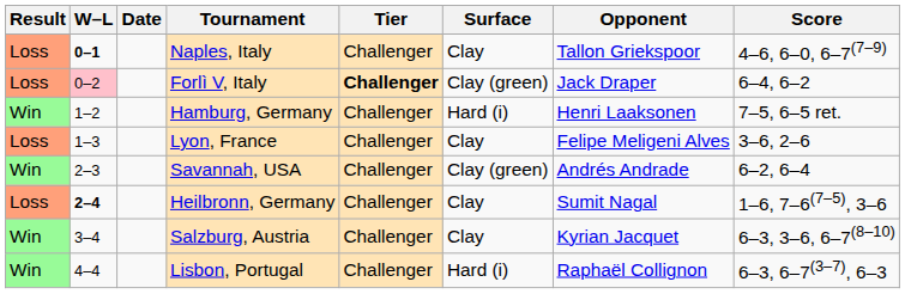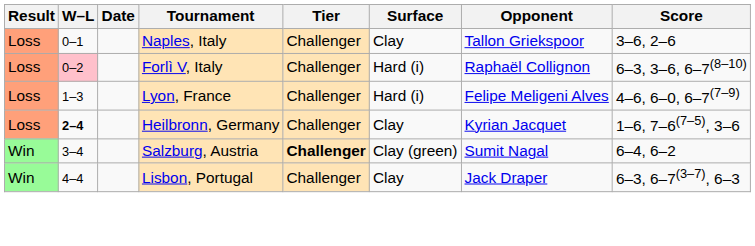 <table class="sortable wikitable">
 <tr>
 <th>Result</th>
 <th class="unsortable">W–L</th>
 <th>Date</th>
 <th>Tournament</th>
 <th>Tier</th>
 <th>Surface</th>
 <th>Opponent</th>
 <th class="unsortable">Score</th>
 </tr>
 <tr>
 <td bgcolor=ffa07a>Loss</td>
-<td><strong><small>0–1</small></strong></td>
+<td><small>0–1</small></td>
 <td><a href='#'></a></td>
 <td style="background:moccasin;"><a href='#'>Naples</a>, Italy</td>
 <td style="background:moccasin;">Challenger</td>
 <td>Clay</td>
 <td> <a href='#'>Tallon Griekspoor</a></td>
-<td>4–6, 6–0, 6–7<sup>(7–9)</sup></td>
+<td>3–6, 2–6</td>
 </tr>
 <tr>
 <td bgcolor=ffa07a>Loss</td>
 <td style="background: pink;"><small>0–2</small></td>
 <td><a href='#'></a></td>
 <td style="background:moccasin;"><a href='#'>Forlì V</a>, Italy</td>
-<td style="background:moccasin;"><strong>Challenger</strong></td>
-<td>Clay (green)</td>
-<td> <a href='#'>Jack Draper</a></td>
-<td>6–4, 6–2</td>
-</tr>
-<tr>
-<td bgcolor=98fb98>Win</td>
-<td><small>1–2</small></td>
-<td><a href='#'></a></td>
-<td style="background:moccasin;"><a href='#'>Hamburg</a>, Germany</td>
 <td style="background:moccasin;">Challenger</td>
 <td>Hard (i)</td>
-<td> <a href='#'>Henri Laaksonen</a></td>
-<td>7–5, 6–5 ret.</td>
+<td> <a href='#'>Raphaël Collignon</a></td>
+<td>6–3, 3–6, 6–7<sup>(8–10)</sup></td>
 </tr>
 <tr>
 <td bgcolor=ffa07a>Loss</td>
 <td><small>1–3</small></td>
 <td><a href='#'></a></td>
 <td style="background:moccasin;"><a href='#'>Lyon</a>, France</td>
 <td style="background:moccasin;">Challenger</td>
-<td>Clay</td>
+<td>Hard (i)</td>
 <td> <a href='#'>Felipe Meligeni Alves</a></td>
-<td>3–6, 2–6</td>
-</tr>
-<tr>
-<td bgcolor=98fb98>Win</td>
-<td><small>2–3</small></td>
-<td><a href='#'></a></td>
-<td style="background:moccasin;"><a href='#'>Savannah</a>, USA</td>
-<td style="background:moccasin;">Challenger</td>
-<td>Clay (green)</td>
-<td> <a href='#'>Andrés Andrade</a></td>
-<td>6–2, 6–4</td>
+<td>4–6, 6–0, 6–7<sup>(7–9)</sup></td>
 </tr>
 <tr>
 <td bgcolor=ffa07a>Loss</td>
 <td><strong><small>2–4</small></strong></td>
 <td><a href='#'></a></td>
 <td style="background:moccasin;"><a href='#'>Heilbronn</a>, Germany</td>
 <td style="background:moccasin;">Challenger</td>
 <td>Clay</td>
-<td> <a href='#'>Sumit Nagal</a></td>
+<td> <a href='#'>Kyrian Jacquet</a></td>
 <td>1–6, 7–6<sup>(7–5)</sup>, 3–6</td>
 </tr>
 <tr>
 <td bgcolor=98fb98>Win</td>
 <td><small>3–4</small></td>
 <td><a href='#'></a></td>
 <td style="background:moccasin;"><a href='#'>Salzburg</a>, Austria</td>
-<td style="background:moccasin;">Challenger</td>
-<td>Clay</td>
-<td> <a href='#'>Kyrian Jacquet</a></td>
-<td>6–3, 3–6, 6–7<sup>(8–10)</sup></td>
+<td style="background:moccasin;"><strong>Challenger</strong></td>
+<td>Clay (green)</td>
+<td> <a href='#'>Sumit Nagal</a></td>
+<td>6–4, 6–2</td>
 </tr>
 <tr>
 <td bgcolor=98fb98>Win</td>
 <td><small>4–4</small></td>
 <td><a href='#'></a></td>
 <td style=background:moccasin><a href='#'>Lisbon</a>, Portugal</td>
 <td style=background:moccasin>Challenger</td>
-<td>Hard (i)</td>
-<td> <a href='#'>Raphaël Collignon</a></td>
+<td>Clay</td>
+<td> <a href='#'>Jack Draper</a></td>
 <td>6–3, 6–7<sup>(3–7)</sup>, 6–3</td>
 </tr>
 </table>
